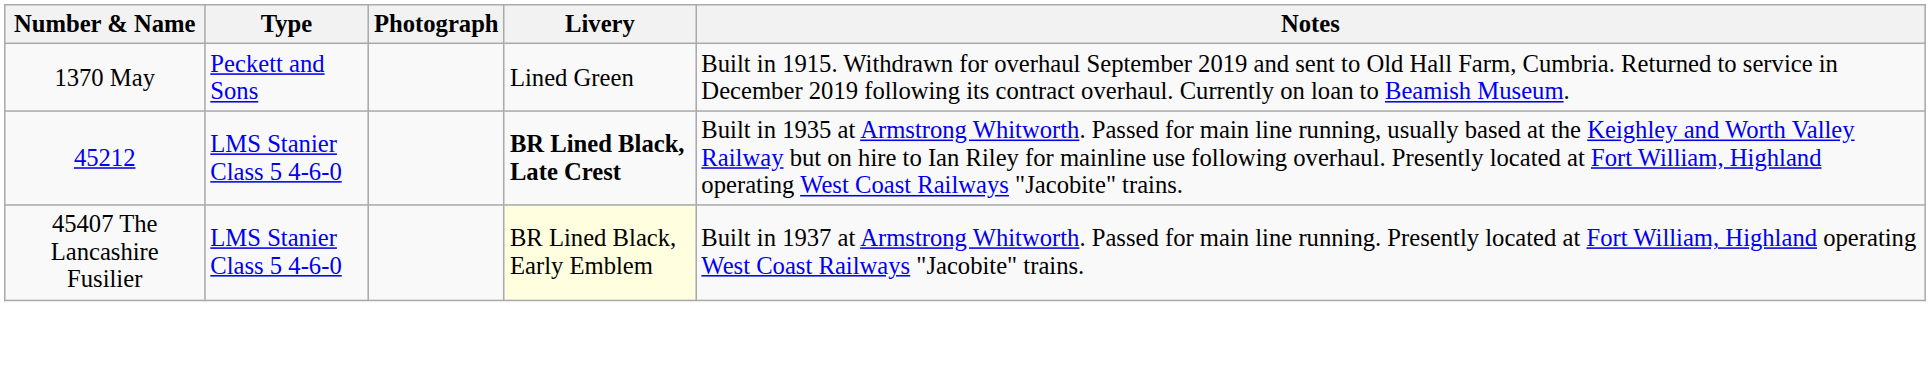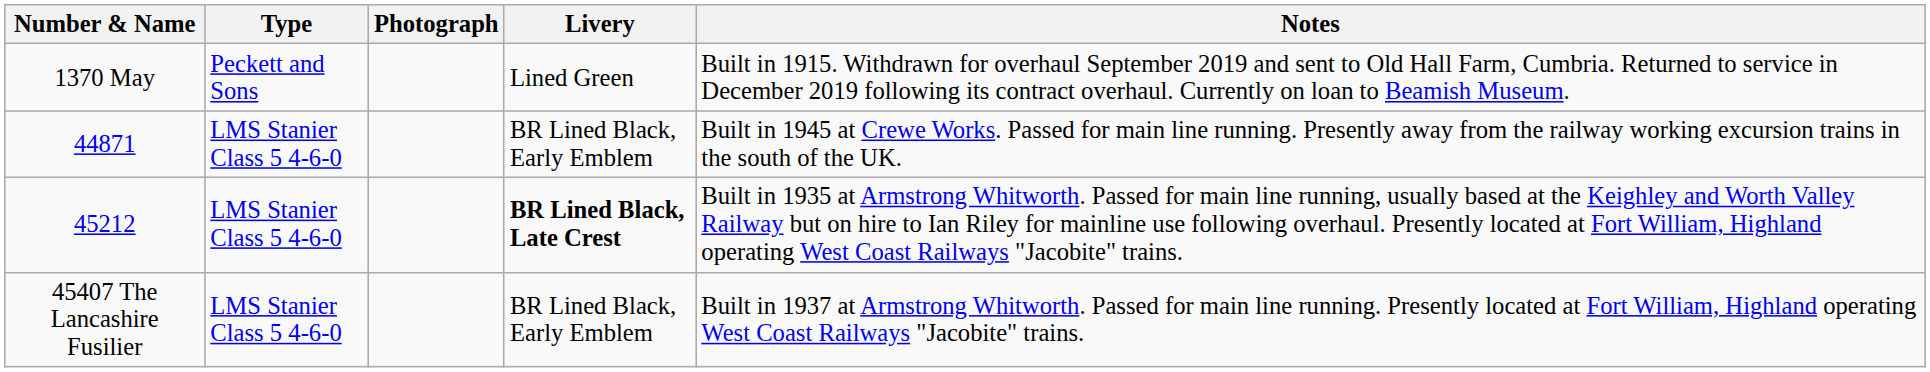 <table class="wikitable">
 <tr>
 <th>Number & Name</th>
 <th>Type</th>
 <th>Photograph</th>
 <th>Livery</th>
 <th>Notes</th>
 </tr>
 <tr>
 <td align="center">1370 May</td>
 <td><a href='#'>Peckett and Sons</a> </td>
 <td></td>
 <td>Lined Green</td>
 <td>Built in 1915. Withdrawn for overhaul September 2019 and sent to Old Hall Farm, Cumbria. Returned to service in December 2019 following its contract overhaul. Currently on loan to <a href='#'>Beamish Museum</a>.</td>
 </tr>
 <tr>
+<td align="center"><a href='#'>44871</a></td>
+<td><a href='#'>LMS Stanier Class 5 4-6-0</a> </td>
+<td></td>
+<td>BR Lined Black, Early Emblem</td>
+<td>Built in 1945 at <a href='#'>Crewe Works</a>. Passed for main line running. Presently away from the railway working excursion trains in the south of the UK.</td>
+</tr>
+<tr>
 <td align="center"><a href='#'>45212</a></td>
 <td><a href='#'>LMS Stanier Class 5 4-6-0</a></td>
 <td></td>
 <td><strong>BR Lined Black, Late Crest</strong></td>
 <td>Built in 1935 at <a href='#'>Armstrong Whitworth</a>. Passed for main line running, usually based at the <a href='#'>Keighley and Worth Valley Railway</a> but on hire to Ian Riley for mainline use following overhaul. Presently located at <a href='#'>Fort William, Highland</a> operating <a href='#'>West Coast Railways</a> "Jacobite" trains.</td>
 </tr>
 <tr>
 <td align="center">45407 The Lancashire Fusilier</td>
 <td><a href='#'>LMS Stanier Class 5 4-6-0</a></td>
 <td></td>
-<td style="background: lightyellow;">BR Lined Black, Early Emblem</td>
+<td>BR Lined Black, Early Emblem</td>
 <td>Built in 1937 at <a href='#'>Armstrong Whitworth</a>. Passed for main line running. Presently located at <a href='#'>Fort William, Highland</a> operating <a href='#'>West Coast Railways</a> "Jacobite" trains.</td>
 </tr>
 </table>
